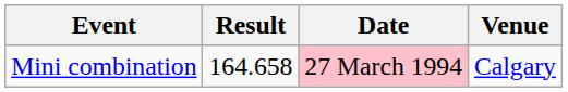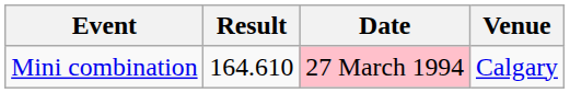 <table class="wikitable" style="text-align:right">
 <tr>
 <th>Event</th>
 <th>Result</th>
 <th>Date</th>
 <th>Venue</th>
 </tr>
 <tr>
 <td><a href='#'>Mini combination</a></td>
-<td>164.658</td>
+<td>164.610</td>
 <td style="background: pink;">27 March 1994</td>
 <td align="left"><a href='#'>Calgary</a></td>
 </tr>
 </table>
